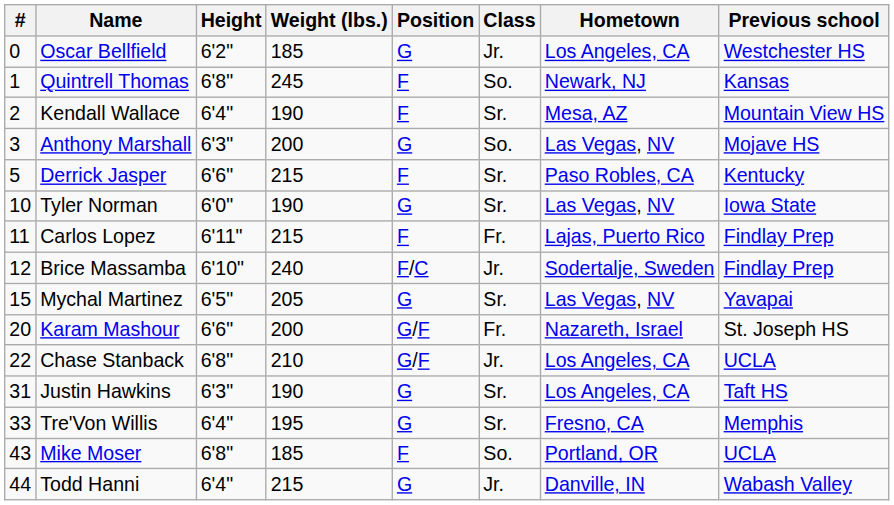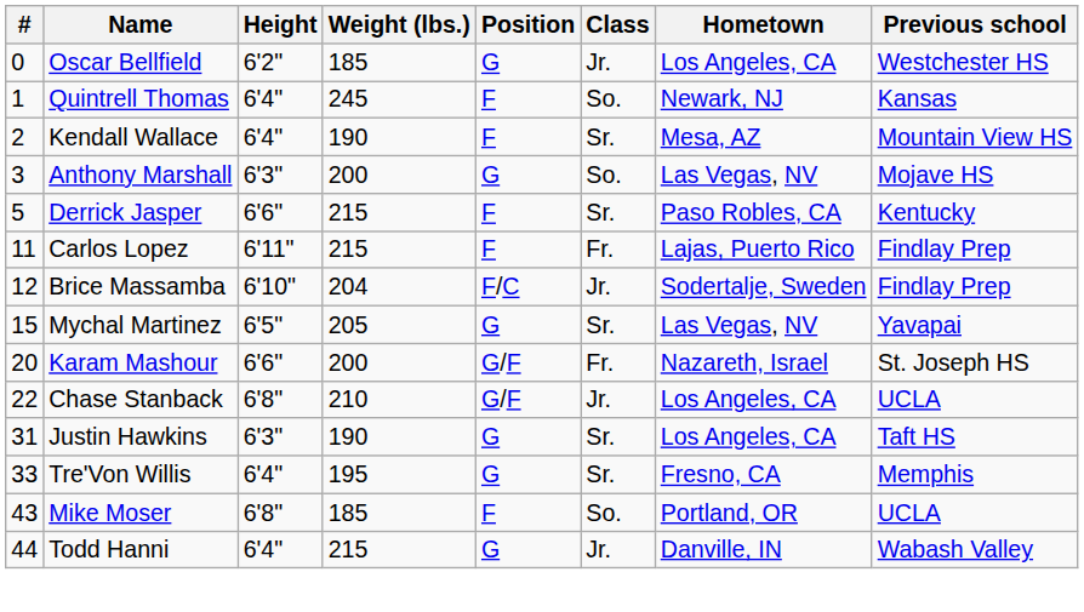 <table class="wikitable" style="font-size: 90%">
 <tr>
 <th>#</th>
 <th>Name</th>
 <th>Height</th>
 <th>Weight (lbs.)</th>
 <th>Position</th>
 <th>Class</th>
 <th>Hometown</th>
 <th>Previous school</th>
 </tr>
 <tr>
 <td>0</td>
 <td><a href='#'>Oscar Bellfield</a></td>
 <td>6'2"</td>
 <td>185</td>
 <td><a href='#'>G</a></td>
 <td>Jr.</td>
 <td><a href='#'>Los Angeles, CA</a></td>
 <td><a href='#'>Westchester HS</a></td>
 </tr>
 <tr>
 <td>1</td>
 <td><a href='#'>Quintrell Thomas</a></td>
-<td>6'8"</td>
+<td>6'4"</td>
 <td>245</td>
 <td><a href='#'>F</a></td>
 <td>So.</td>
 <td><a href='#'>Newark, NJ</a></td>
 <td><a href='#'>Kansas</a></td>
 </tr>
 <tr>
 <td>2</td>
 <td>Kendall Wallace</td>
 <td>6'4"</td>
 <td>190</td>
 <td><a href='#'>F</a></td>
 <td>Sr.</td>
 <td><a href='#'>Mesa, AZ</a></td>
 <td><a href='#'>Mountain View HS</a></td>
 </tr>
 <tr>
 <td>3</td>
 <td><a href='#'>Anthony Marshall</a></td>
 <td>6'3"</td>
 <td>200</td>
 <td><a href='#'>G</a></td>
 <td>So.</td>
 <td><a href='#'>Las Vegas</a>, <a href='#'>NV</a></td>
 <td><a href='#'>Mojave HS</a></td>
 </tr>
 <tr>
 <td>5</td>
 <td><a href='#'>Derrick Jasper</a></td>
 <td>6'6"</td>
 <td>215</td>
 <td><a href='#'>F</a></td>
 <td>Sr.</td>
 <td><a href='#'>Paso Robles, CA</a></td>
 <td><a href='#'>Kentucky</a></td>
 </tr>
 <tr>
-<td>10</td>
-<td>Tyler Norman</td>
-<td>6'0"</td>
-<td>190</td>
-<td><a href='#'>G</a></td>
-<td>Sr.</td>
-<td><a href='#'>Las Vegas</a>, <a href='#'>NV</a></td>
-<td><a href='#'>Iowa State</a></td>
-</tr>
-<tr>
 <td>11</td>
 <td>Carlos Lopez</td>
 <td>6'11"</td>
 <td>215</td>
 <td><a href='#'>F</a></td>
 <td>Fr.</td>
 <td><a href='#'>Lajas, Puerto Rico</a></td>
 <td><a href='#'>Findlay Prep</a></td>
 </tr>
 <tr>
 <td>12</td>
 <td>Brice Massamba</td>
 <td>6'10"</td>
-<td>240</td>
+<td>204</td>
 <td><a href='#'>F</a>/<a href='#'>C</a></td>
 <td>Jr.</td>
 <td><a href='#'>Sodertalje, Sweden</a></td>
 <td><a href='#'>Findlay Prep</a></td>
 </tr>
 <tr>
 <td>15</td>
 <td>Mychal Martinez</td>
 <td>6'5"</td>
 <td>205</td>
 <td><a href='#'>G</a></td>
 <td>Sr.</td>
 <td><a href='#'>Las Vegas</a>, <a href='#'>NV</a></td>
 <td><a href='#'>Yavapai</a></td>
 </tr>
 <tr>
 <td>20</td>
 <td><a href='#'>Karam Mashour</a></td>
 <td>6'6"</td>
 <td>200</td>
 <td><a href='#'>G</a>/<a href='#'>F</a></td>
 <td>Fr.</td>
 <td><a href='#'>Nazareth, Israel</a></td>
 <td>St. Joseph HS</td>
 </tr>
 <tr>
 <td>22</td>
 <td>Chase Stanback</td>
 <td>6'8"</td>
 <td>210</td>
 <td><a href='#'>G</a>/<a href='#'>F</a></td>
 <td>Jr.</td>
 <td><a href='#'>Los Angeles, CA</a></td>
 <td><a href='#'>UCLA</a></td>
 </tr>
 <tr>
 <td>31</td>
 <td>Justin Hawkins</td>
 <td>6'3"</td>
 <td>190</td>
 <td><a href='#'>G</a></td>
 <td>Sr.</td>
 <td><a href='#'>Los Angeles, CA</a></td>
 <td><a href='#'>Taft HS</a></td>
 </tr>
 <tr>
 <td>33</td>
 <td>Tre'Von Willis</td>
 <td>6'4"</td>
 <td>195</td>
 <td><a href='#'>G</a></td>
 <td>Sr.</td>
 <td><a href='#'>Fresno, CA</a></td>
 <td><a href='#'>Memphis</a></td>
 </tr>
 <tr>
 <td>43</td>
 <td><a href='#'>Mike Moser</a></td>
 <td>6'8"</td>
 <td>185</td>
 <td><a href='#'>F</a></td>
 <td>So.</td>
 <td><a href='#'>Portland, OR</a></td>
 <td><a href='#'>UCLA</a></td>
 </tr>
 <tr>
 <td>44</td>
 <td>Todd Hanni</td>
 <td>6'4"</td>
 <td>215</td>
 <td><a href='#'>G</a></td>
 <td>Jr.</td>
 <td><a href='#'>Danville, IN</a></td>
 <td><a href='#'>Wabash Valley</a></td>
 </tr>
 </table>
